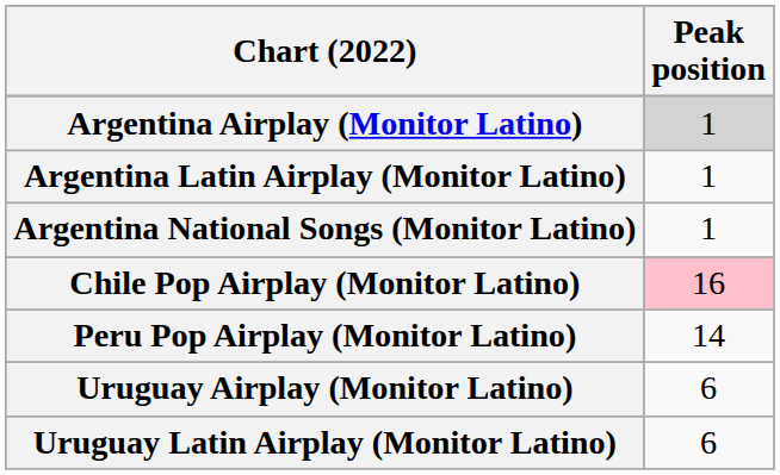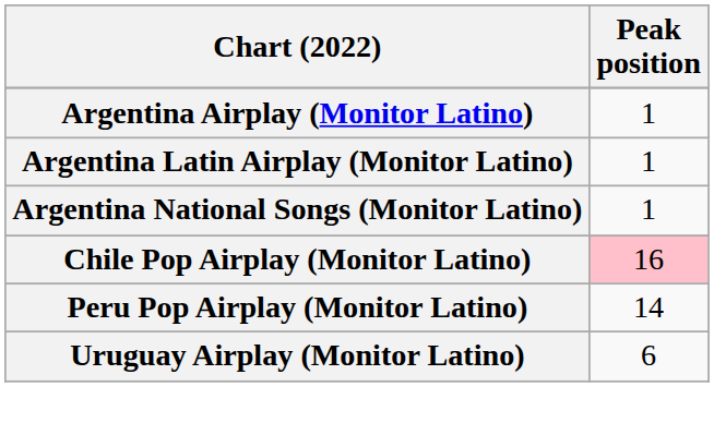 <table class="wikitable sortable plainrowheaders" style="text-align:center">
 <tr>
 <th scope="col">Chart (2022)</th>
 <th scope="col">Peak<br> position</th>
 </tr>
 <tr>
 </tr>
 <tr>
 <th scope="row">Argentina Airplay (<a href='#'>Monitor Latino</a>)</th>
-<td style="background: lightgrey;">1</td>
+<td>1</td>
 </tr>
 <tr>
 <th scope="row">Argentina Latin Airplay (Monitor Latino)</th>
 <td>1</td>
 </tr>
 <tr>
 <th scope="row">Argentina National Songs (Monitor Latino)</th>
 <td>1</td>
 </tr>
 <tr>
 <th scope="row">Chile Pop Airplay (Monitor Latino)</th>
 <td style="background: pink;">16</td>
 </tr>
 <tr>
 <th scope="row">Peru Pop Airplay (Monitor Latino)</th>
 <td>14</td>
 </tr>
 <tr>
 <th scope="row">Uruguay Airplay (Monitor Latino)</th>
 <td>6</td>
 </tr>
-<tr>
-<th scope="row">Uruguay Latin Airplay (Monitor Latino)</th>
-<td>6</td>
-</tr>
 </table>
